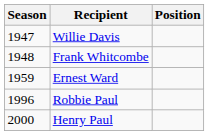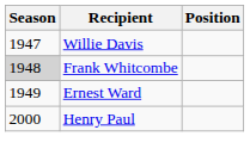 <table class="wikitable">
 <tr>
 <th>Season</th>
 <th>Recipient</th>
 <th>Position</th>
 </tr>
 <tr>
 <td>1947</td>
 <td> <a href='#'>Willie Davis</a></td>
 <td></td>
 </tr>
 <tr>
-<td>1948</td>
+<td style="background: lightgrey;">1948</td>
 <td> <a href='#'>Frank Whitcombe</a></td>
 <td></td>
 </tr>
 <tr>
-<td>1959</td>
+<td>1949</td>
 <td> <a href='#'>Ernest Ward</a></td>
-<td></td>
-</tr>
-<tr>
-<td>1996</td>
-<td> <a href='#'>Robbie Paul</a></td>
 <td></td>
 </tr>
 <tr>
 <td>2000</td>
 <td> <a href='#'>Henry Paul</a></td>
 <td></td>
 </tr>
 </table>
